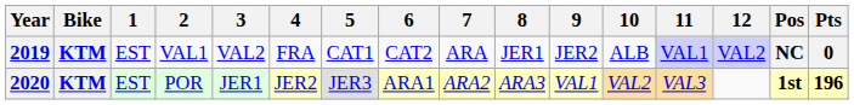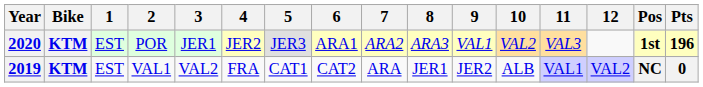 <table class="wikitable" style="text-align:center;">
 <tr>
 <th>Year</th>
 <th>Bike</th>
 <th>1</th>
 <th>2</th>
 <th>3</th>
 <th>4</th>
 <th>5</th>
 <th>6</th>
 <th>7</th>
 <th>8</th>
 <th>9</th>
 <th>10</th>
 <th>11</th>
 <th>12</th>
 <th>Pos</th>
 <th>Pts</th>
 </tr>
 <tr>
+<th><a href='#'>2020</a></th>
+<th><a href='#'>KTM</a></th>
+<td style="background:#dfffdf;"><a href='#'>EST</a><br></td>
+<td style="background:#dfffdf;"><a href='#'>POR</a><br></td>
+<td style="background:#dfffdf;"><a href='#'>JER1</a><br></td>
+<td style="background:#ffffbf;"><a href='#'>JER2</a><br></td>
+<td style="background:#dfdfdf;"><a href='#'>JER3</a><br></td>
+<td style="background:#ffffbf;"><a href='#'>ARA1</a><br></td>
+<td style="background:#ffffbf;"><em><a href='#'>ARA2</a></em><br></td>
+<td style="background:#ffffbf;"><em><a href='#'>ARA3</a></em><br></td>
+<td style="background:#ffffbf;"><em><a href='#'>VAL1</a></em><br></td>
+<td style="background:#ffdf9f;"><em><a href='#'>VAL2</a></em><br></td>
+<td style="background:#ffdf9f;"><em><a href='#'>VAL3</a></em><br></td>
+<td></td>
+<th style="background:#ffffbf;">1st</th>
+<th style="background:#ffffbf;">196</th>
+</tr>
+<tr>
 <th><a href='#'>2019</a></th>
 <th><a href='#'>KTM</a></th>
 <td><a href='#'>EST</a></td>
 <td><a href='#'>VAL1</a></td>
 <td><a href='#'>VAL2</a></td>
 <td><a href='#'>FRA</a></td>
 <td><a href='#'>CAT1</a></td>
 <td><a href='#'>CAT2</a></td>
 <td><a href='#'>ARA</a></td>
 <td><a href='#'>JER1</a></td>
 <td><a href='#'>JER2</a></td>
 <td><a href='#'>ALB</a></td>
 <td style="background:#CFCFFF;"><a href='#'>VAL1</a><br></td>
 <td style="background:#CFCFFF;"><a href='#'>VAL2</a><br></td>
 <th>NC</th>
 <th>0</th>
 </tr>
-<tr>
-<th><a href='#'>2020</a></th>
-<th><a href='#'>KTM</a></th>
-<td style="background:#dfffdf;"><a href='#'>EST</a><br></td>
-<td style="background:#dfffdf;"><a href='#'>POR</a><br></td>
-<td style="background:#dfffdf;"><a href='#'>JER1</a><br></td>
-<td style="background:#ffffbf;"><a href='#'>JER2</a><br></td>
-<td style="background:#dfdfdf;"><a href='#'>JER3</a><br></td>
-<td style="background:#ffffbf;"><a href='#'>ARA1</a><br></td>
-<td style="background:#ffffbf;"><em><a href='#'>ARA2</a></em><br></td>
-<td style="background:#ffffbf;"><em><a href='#'>ARA3</a></em><br></td>
-<td style="background:#ffffbf;"><em><a href='#'>VAL1</a></em><br></td>
-<td style="background:#ffdf9f;"><em><a href='#'>VAL2</a></em><br></td>
-<td style="background:#ffdf9f;"><em><a href='#'>VAL3</a></em><br></td>
-<td></td>
-<th style="background:#ffffbf;">1st</th>
-<th style="background:#ffffbf;">196</th>
-</tr>
 </table>
